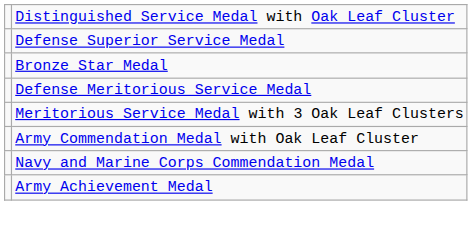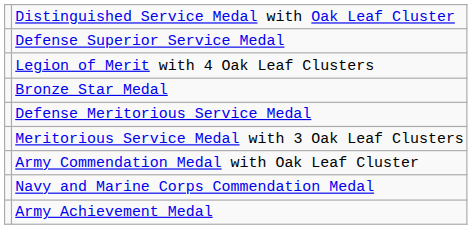 <table class="wikitable">
 <tr>
 <td></td>
 <td><a href='#'>Distinguished Service Medal</a> with <a href='#'>Oak Leaf Cluster</a></td>
 </tr>
 <tr>
 <td></td>
 <td><a href='#'>Defense Superior Service Medal</a></td>
+</tr>
+<tr>
+<td></td>
+<td><a href='#'>Legion of Merit</a> with 4 Oak Leaf Clusters</td>
 </tr>
 <tr>
 <td></td>
 <td><a href='#'>Bronze Star Medal</a></td>
 </tr>
 <tr>
 <td></td>
 <td><a href='#'>Defense Meritorious Service Medal</a></td>
 </tr>
 <tr>
 <td></td>
 <td><a href='#'>Meritorious Service Medal</a> with 3 Oak Leaf Clusters</td>
 </tr>
 <tr>
 <td></td>
 <td><a href='#'>Army Commendation Medal</a> with Oak Leaf Cluster</td>
 </tr>
 <tr>
 <td></td>
 <td><a href='#'>Navy and Marine Corps Commendation Medal</a></td>
 </tr>
 <tr>
 <td></td>
 <td><a href='#'>Army Achievement Medal</a></td>
 </tr>
 </table>
